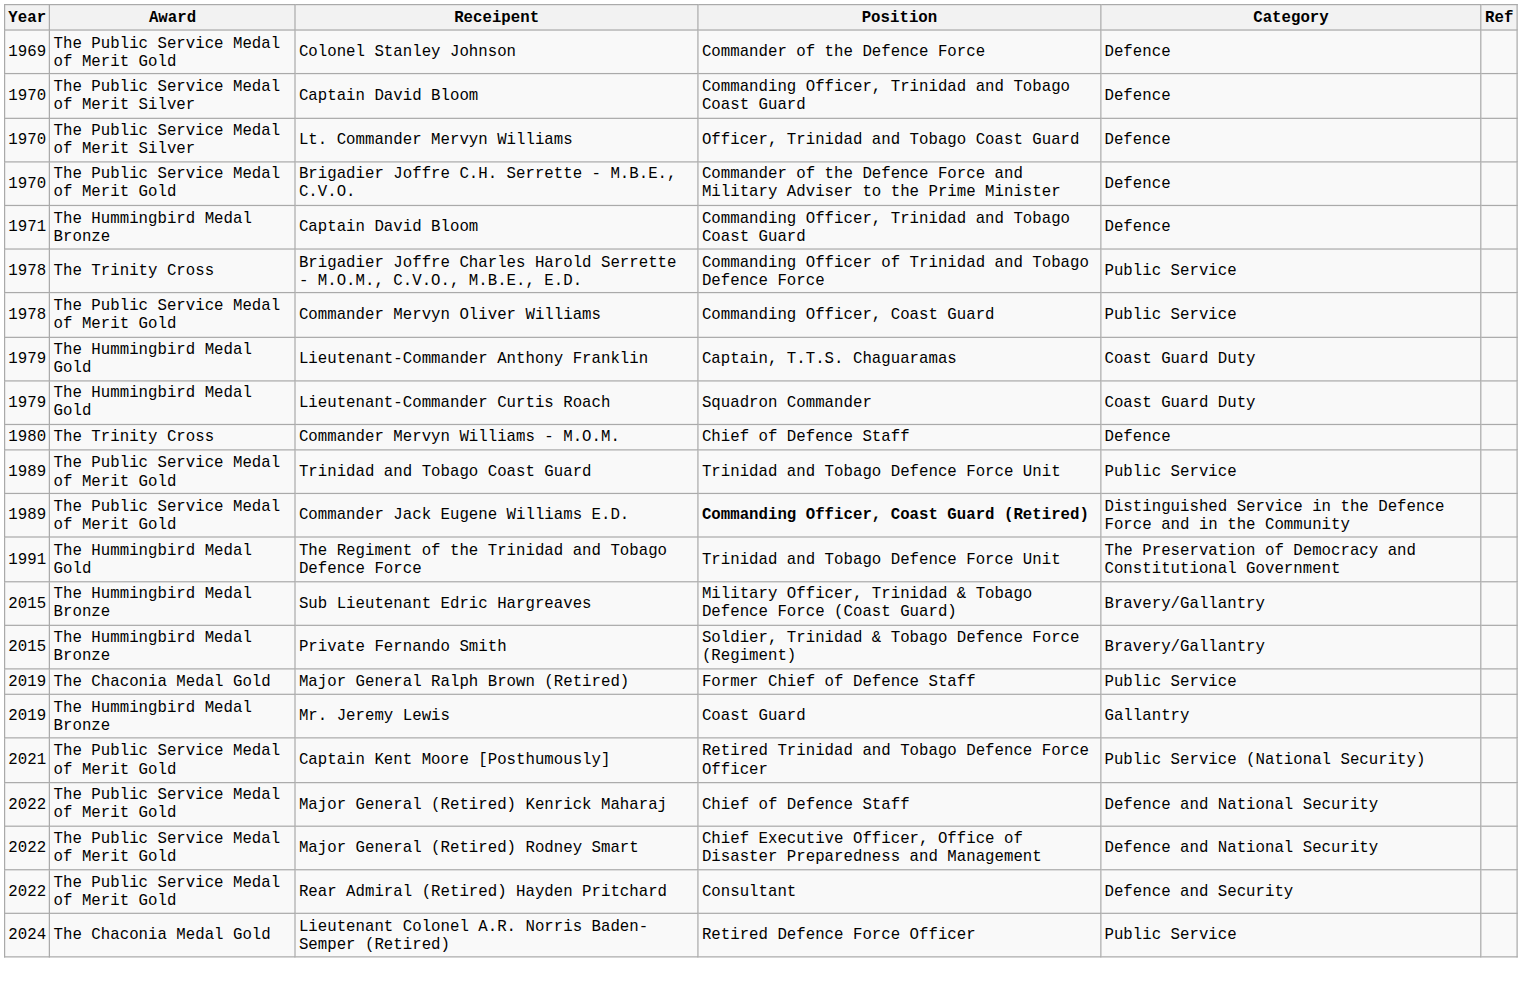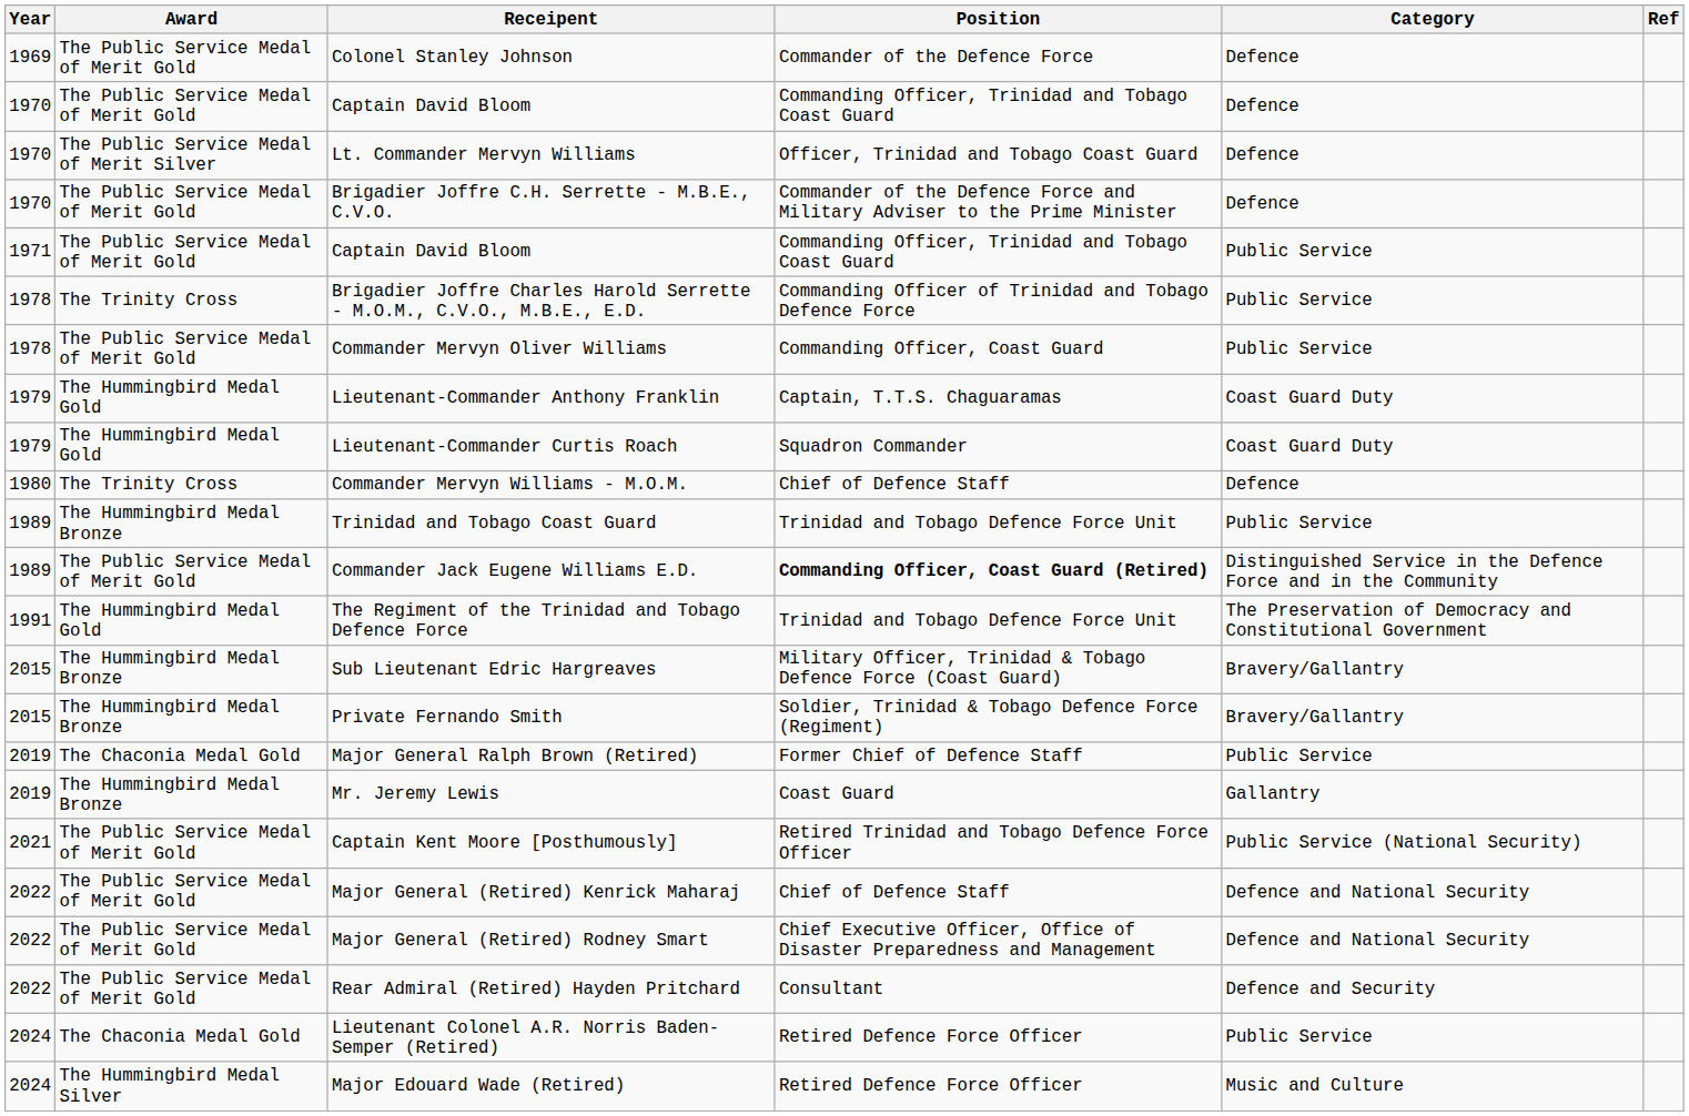 <table class="wikitable sortable">
 <tr>
 <th>Year</th>
 <th>Award</th>
 <th>Receipent</th>
 <th>Position</th>
 <th>Category</th>
 <th>Ref</th>
 </tr>
 <tr>
 <td>1969</td>
 <td>The Public Service Medal of Merit Gold</td>
 <td>Colonel Stanley Johnson</td>
 <td>Commander of the Defence Force</td>
 <td>Defence</td>
 <td></td>
 </tr>
 <tr>
 <td>1970</td>
-<td>The Public Service Medal of Merit Silver</td>
+<td>The Public Service Medal of Merit Gold</td>
 <td>Captain David Bloom</td>
 <td>Commanding Officer, Trinidad and Tobago Coast Guard</td>
 <td>Defence</td>
 <td></td>
 </tr>
 <tr>
 <td>1970</td>
 <td>The Public Service Medal of Merit Silver</td>
 <td>Lt. Commander Mervyn Williams</td>
 <td>Officer, Trinidad and Tobago Coast Guard</td>
 <td>Defence</td>
 <td></td>
 </tr>
 <tr>
 <td>1970</td>
 <td>The Public Service Medal of Merit Gold</td>
 <td>Brigadier Joffre C.H. Serrette - M.B.E., C.V.O.</td>
 <td>Commander of the Defence Force and Military Adviser to the Prime Minister</td>
 <td>Defence</td>
 <td></td>
 </tr>
 <tr>
 <td>1971</td>
-<td>The Hummingbird Medal Bronze</td>
+<td>The Public Service Medal of Merit Gold</td>
 <td>Captain David Bloom</td>
 <td>Commanding Officer, Trinidad and Tobago Coast Guard</td>
-<td>Defence</td>
+<td>Public Service</td>
 <td></td>
 </tr>
 <tr>
 <td>1978</td>
 <td>The Trinity Cross</td>
 <td>Brigadier Joffre Charles Harold Serrette - M.O.M., C.V.O., M.B.E., E.D.</td>
 <td>Commanding Officer of Trinidad and Tobago Defence Force</td>
 <td>Public Service</td>
 <td></td>
 </tr>
 <tr>
 <td>1978</td>
 <td>The Public Service Medal of Merit Gold</td>
 <td>Commander Mervyn Oliver Williams</td>
 <td>Commanding Officer, Coast Guard</td>
 <td>Public Service</td>
 <td></td>
 </tr>
 <tr>
 <td>1979</td>
 <td>The Hummingbird Medal Gold</td>
 <td>Lieutenant-Commander Anthony Franklin</td>
 <td>Captain, T.T.S. Chaguaramas</td>
 <td>Coast Guard Duty</td>
 <td></td>
 </tr>
 <tr>
 <td>1979</td>
 <td>The Hummingbird Medal Gold</td>
 <td>Lieutenant-Commander Curtis Roach</td>
 <td>Squadron Commander</td>
 <td>Coast Guard Duty</td>
 <td></td>
 </tr>
 <tr>
 <td>1980</td>
 <td>The Trinity Cross</td>
 <td>Commander Mervyn Williams - M.O.M.</td>
 <td>Chief of Defence Staff</td>
 <td>Defence</td>
 <td></td>
 </tr>
 <tr>
 <td>1989</td>
-<td>The Public Service Medal of Merit Gold</td>
+<td>The Hummingbird Medal Bronze</td>
 <td>Trinidad and Tobago Coast Guard</td>
 <td>Trinidad and Tobago Defence Force Unit</td>
 <td>Public Service</td>
 <td></td>
 </tr>
 <tr>
 <td>1989</td>
 <td>The Public Service Medal of Merit Gold</td>
 <td>Commander Jack Eugene Williams E.D.</td>
 <td><strong>Commanding Officer, Coast Guard (Retired)</strong></td>
 <td>Distinguished Service in the Defence Force and in the Community</td>
 <td></td>
 </tr>
 <tr>
 <td>1991</td>
 <td>The Hummingbird Medal Gold</td>
 <td>The Regiment of the Trinidad and Tobago Defence Force</td>
 <td>Trinidad and Tobago Defence Force Unit</td>
 <td>The Preservation of Democracy and Constitutional Government</td>
 <td></td>
 </tr>
 <tr>
 <td>2015</td>
 <td>The Hummingbird Medal Bronze</td>
 <td>Sub Lieutenant Edric Hargreaves</td>
 <td>Military Officer, Trinidad & Tobago Defence Force (Coast Guard)</td>
 <td>Bravery/Gallantry</td>
 <td></td>
 </tr>
 <tr>
 <td>2015</td>
 <td>The Hummingbird Medal Bronze</td>
 <td>Private Fernando Smith</td>
 <td>Soldier, Trinidad & Tobago Defence Force (Regiment)</td>
 <td>Bravery/Gallantry</td>
 <td></td>
 </tr>
 <tr>
 <td>2019</td>
 <td>The Chaconia Medal Gold</td>
 <td>Major General Ralph Brown (Retired)</td>
 <td>Former Chief of Defence Staff</td>
 <td>Public Service</td>
 <td></td>
 </tr>
 <tr>
 <td>2019</td>
 <td>The Hummingbird Medal Bronze</td>
 <td>Mr. Jeremy Lewis</td>
 <td>Coast Guard</td>
 <td>Gallantry</td>
 <td></td>
 </tr>
 <tr>
 <td>2021</td>
 <td>The Public Service Medal of Merit Gold</td>
 <td>Captain Kent Moore [Posthumously]</td>
 <td>Retired Trinidad and Tobago Defence Force Officer</td>
 <td>Public Service (National Security)</td>
 <td></td>
 </tr>
 <tr>
 <td>2022</td>
 <td>The Public Service Medal of Merit Gold</td>
 <td>Major General (Retired) Kenrick Maharaj</td>
 <td>Chief of Defence Staff</td>
 <td>Defence and National Security</td>
 <td></td>
 </tr>
 <tr>
 <td>2022</td>
 <td>The Public Service Medal of Merit Gold</td>
 <td>Major General (Retired) Rodney Smart</td>
 <td>Chief Executive Officer, Office of Disaster Preparedness and Management</td>
 <td>Defence and National Security</td>
 <td></td>
 </tr>
 <tr>
 <td>2022</td>
 <td>The Public Service Medal of Merit Gold</td>
 <td>Rear Admiral (Retired) Hayden Pritchard</td>
 <td>Consultant</td>
 <td>Defence and Security</td>
 <td></td>
 </tr>
 <tr>
 <td>2024</td>
 <td>The Chaconia Medal Gold</td>
 <td>Lieutenant Colonel A.R. Norris Baden- Semper (Retired)</td>
 <td>Retired Defence Force Officer</td>
 <td>Public Service</td>
 <td></td>
 </tr>
+<tr>
+<td>2024</td>
+<td>The Hummingbird Medal Silver</td>
+<td>Major Edouard Wade (Retired)</td>
+<td>Retired Defence Force Officer</td>
+<td>Music and Culture</td>
+<td></td>
+</tr>
 </table>
